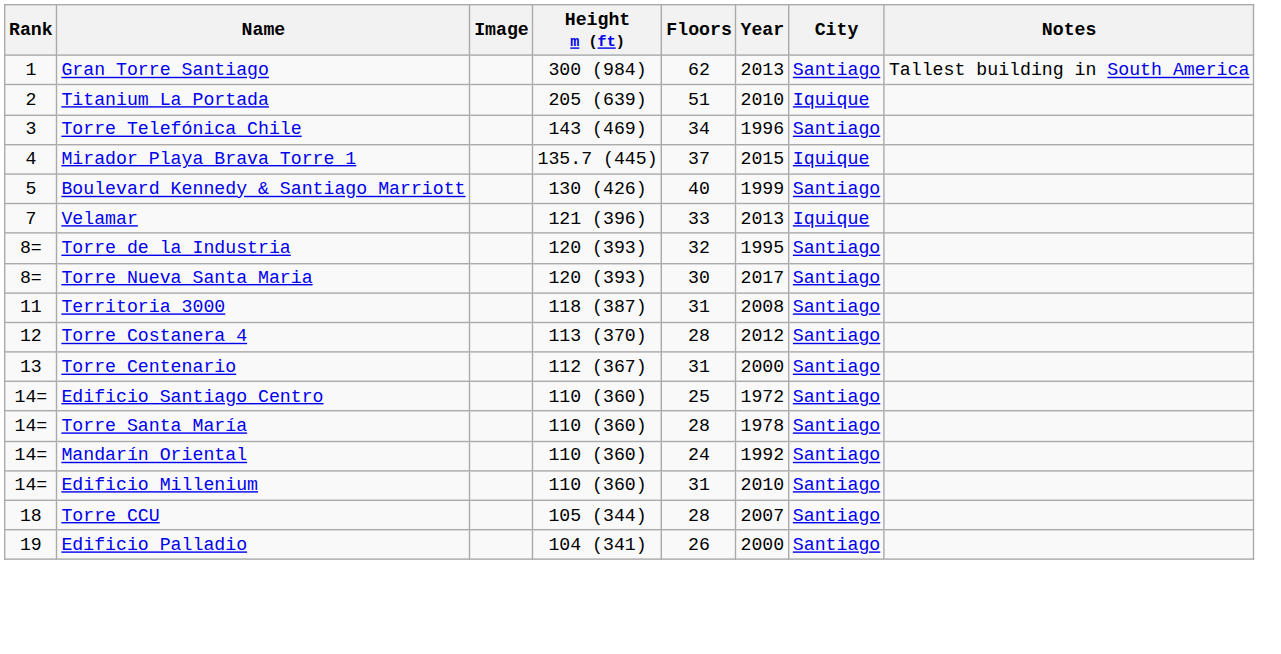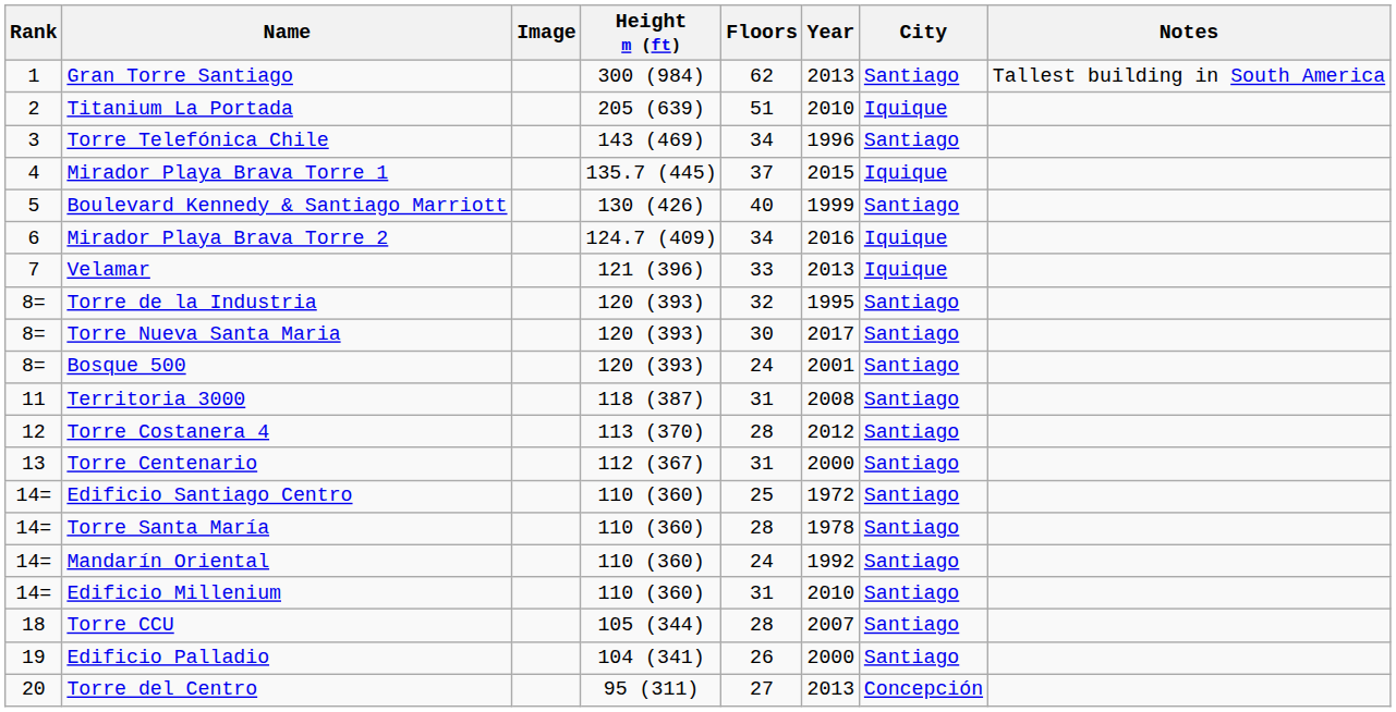 <table class="wikitable sortable">
 <tr>
 <th>Rank</th>
 <th>Name</th>
 <th>Image</th>
 <th>Height<br><small><a href='#'>m</a> (<a href='#'>ft</a>)</small></th>
 <th>Floors</th>
 <th>Year</th>
 <th>City</th>
 <th>Notes</th>
 </tr>
 <tr>
 <td align=center>1</td>
 <td><a href='#'>Gran Torre Santiago</a></td>
 <td></td>
 <td align=center>300 (984)</td>
 <td align=center>62</td>
 <td align=center>2013</td>
 <td><a href='#'>Santiago</a></td>
 <td>Tallest building in <a href='#'>South America</a></td>
 </tr>
 <tr>
 <td align=center>2</td>
 <td><a href='#'>Titanium La Portada</a></td>
 <td></td>
 <td align=center>205 (639)</td>
 <td align=center>51</td>
 <td align=center>2010</td>
 <td><a href='#'>Iquique</a></td>
 <td></td>
 </tr>
 <tr>
 <td align="center">3</td>
 <td><a href='#'>Torre Telefónica Chile</a></td>
 <td></td>
 <td align="center">143 (469)</td>
 <td align="center">34</td>
 <td align="center">1996</td>
 <td><a href='#'>Santiago</a></td>
 <td></td>
 </tr>
 <tr>
 <td align="center">4</td>
 <td><a href='#'>Mirador Playa Brava Torre 1</a></td>
 <td></td>
 <td align="center">135.7 (445)</td>
 <td align="center">37</td>
 <td align="center">2015</td>
 <td><a href='#'>Iquique</a></td>
 <td></td>
 </tr>
 <tr>
 <td align="center">5</td>
 <td><a href='#'>Boulevard Kennedy & Santiago Marriott</a></td>
 <td></td>
 <td align="center">130 (426)</td>
 <td align="center">40</td>
 <td align="center">1999</td>
 <td><a href='#'>Santiago</a></td>
 <td></td>
 </tr>
 <tr>
+<td align="center">6</td>
+<td><a href='#'>Mirador Playa Brava Torre 2</a></td>
+<td></td>
+<td align="center">124.7 (409)</td>
+<td align="center">34</td>
+<td align="center">2016</td>
+<td><a href='#'>Iquique</a></td>
+<td></td>
+</tr>
+<tr>
 <td align=center>7</td>
 <td><a href='#'>Velamar</a></td>
 <td></td>
 <td align=center>121 (396)</td>
 <td align=center>33</td>
 <td align=center>2013</td>
 <td><a href='#'>Iquique</a></td>
 <td></td>
 </tr>
 <tr>
 <td align=center>8=</td>
 <td><a href='#'>Torre de la Industria</a></td>
 <td></td>
 <td align=center>120 (393)</td>
 <td align=center>32</td>
 <td align=center>1995</td>
 <td><a href='#'>Santiago</a></td>
 <td></td>
 </tr>
 <tr>
 <td align=center>8=</td>
 <td><a href='#'>Torre Nueva Santa Maria</a></td>
 <td></td>
 <td align=center>120 (393)</td>
 <td align=center>30</td>
 <td align=center>2017</td>
+<td><a href='#'>Santiago</a></td>
+<td></td>
+</tr>
+<tr>
+<td align=center>8=</td>
+<td><a href='#'>Bosque 500</a></td>
+<td></td>
+<td align=center>120 (393)</td>
+<td align=center>24</td>
+<td align=center>2001</td>
 <td><a href='#'>Santiago</a></td>
 <td></td>
 </tr>
 <tr>
 <td align=center>11</td>
 <td><a href='#'>Territoria 3000</a></td>
 <td></td>
 <td align=center>118 (387)</td>
 <td align=center>31</td>
 <td align=center>2008</td>
 <td><a href='#'>Santiago</a></td>
 <td></td>
 </tr>
 <tr>
 <td align=center>12</td>
 <td><a href='#'>Torre Costanera 4</a></td>
 <td></td>
 <td align=center>113 (370)</td>
 <td align=center>28</td>
 <td align=center>2012</td>
 <td><a href='#'>Santiago</a></td>
 <td></td>
 </tr>
 <tr>
 <td align=center>13</td>
 <td><a href='#'>Torre Centenario</a></td>
 <td></td>
 <td align=center>112 (367)</td>
 <td align=center>31</td>
 <td align=center>2000</td>
 <td><a href='#'>Santiago</a></td>
 <td></td>
 </tr>
 <tr>
 <td align=center>14=</td>
 <td><a href='#'>Edificio Santiago Centro</a></td>
 <td></td>
 <td align=center>110 (360)</td>
 <td align=center>25</td>
 <td align=center>1972</td>
 <td><a href='#'>Santiago</a></td>
 <td></td>
 </tr>
 <tr>
 <td align=center>14=</td>
 <td><a href='#'>Torre Santa María</a></td>
 <td></td>
 <td align=center>110 (360)</td>
 <td align=center>28</td>
 <td align=center>1978</td>
 <td><a href='#'>Santiago</a></td>
 <td></td>
 </tr>
 <tr>
 <td align=center>14=</td>
 <td><a href='#'>Mandarín Oriental</a></td>
 <td></td>
 <td align=center>110 (360)</td>
 <td align=center>24</td>
 <td align=center>1992</td>
 <td><a href='#'>Santiago</a></td>
 <td></td>
 </tr>
 <tr>
 <td align=center>14=</td>
 <td><a href='#'>Edificio Millenium</a></td>
 <td></td>
 <td align=center>110 (360)</td>
 <td align=center>31</td>
 <td align=center>2010</td>
 <td><a href='#'>Santiago</a></td>
 <td></td>
 </tr>
 <tr>
 <td align=center>18</td>
 <td><a href='#'>Torre CCU</a></td>
 <td></td>
 <td align=center>105 (344)</td>
 <td align=center>28</td>
 <td align=center>2007</td>
 <td><a href='#'>Santiago</a></td>
 <td></td>
 </tr>
 <tr>
 <td align=center>19</td>
 <td><a href='#'>Edificio Palladio</a></td>
 <td></td>
 <td align=center>104 (341)</td>
 <td align=center>26</td>
 <td align=center>2000</td>
 <td><a href='#'>Santiago</a></td>
 <td></td>
 </tr>
+<tr>
+<td align=center>20</td>
+<td><a href='#'>Torre del Centro</a></td>
+<td></td>
+<td align=center>95 (311)</td>
+<td align=center>27</td>
+<td align=center>2013</td>
+<td><a href='#'>Concepción</a></td>
+<td></td>
+</tr>
 </table>
